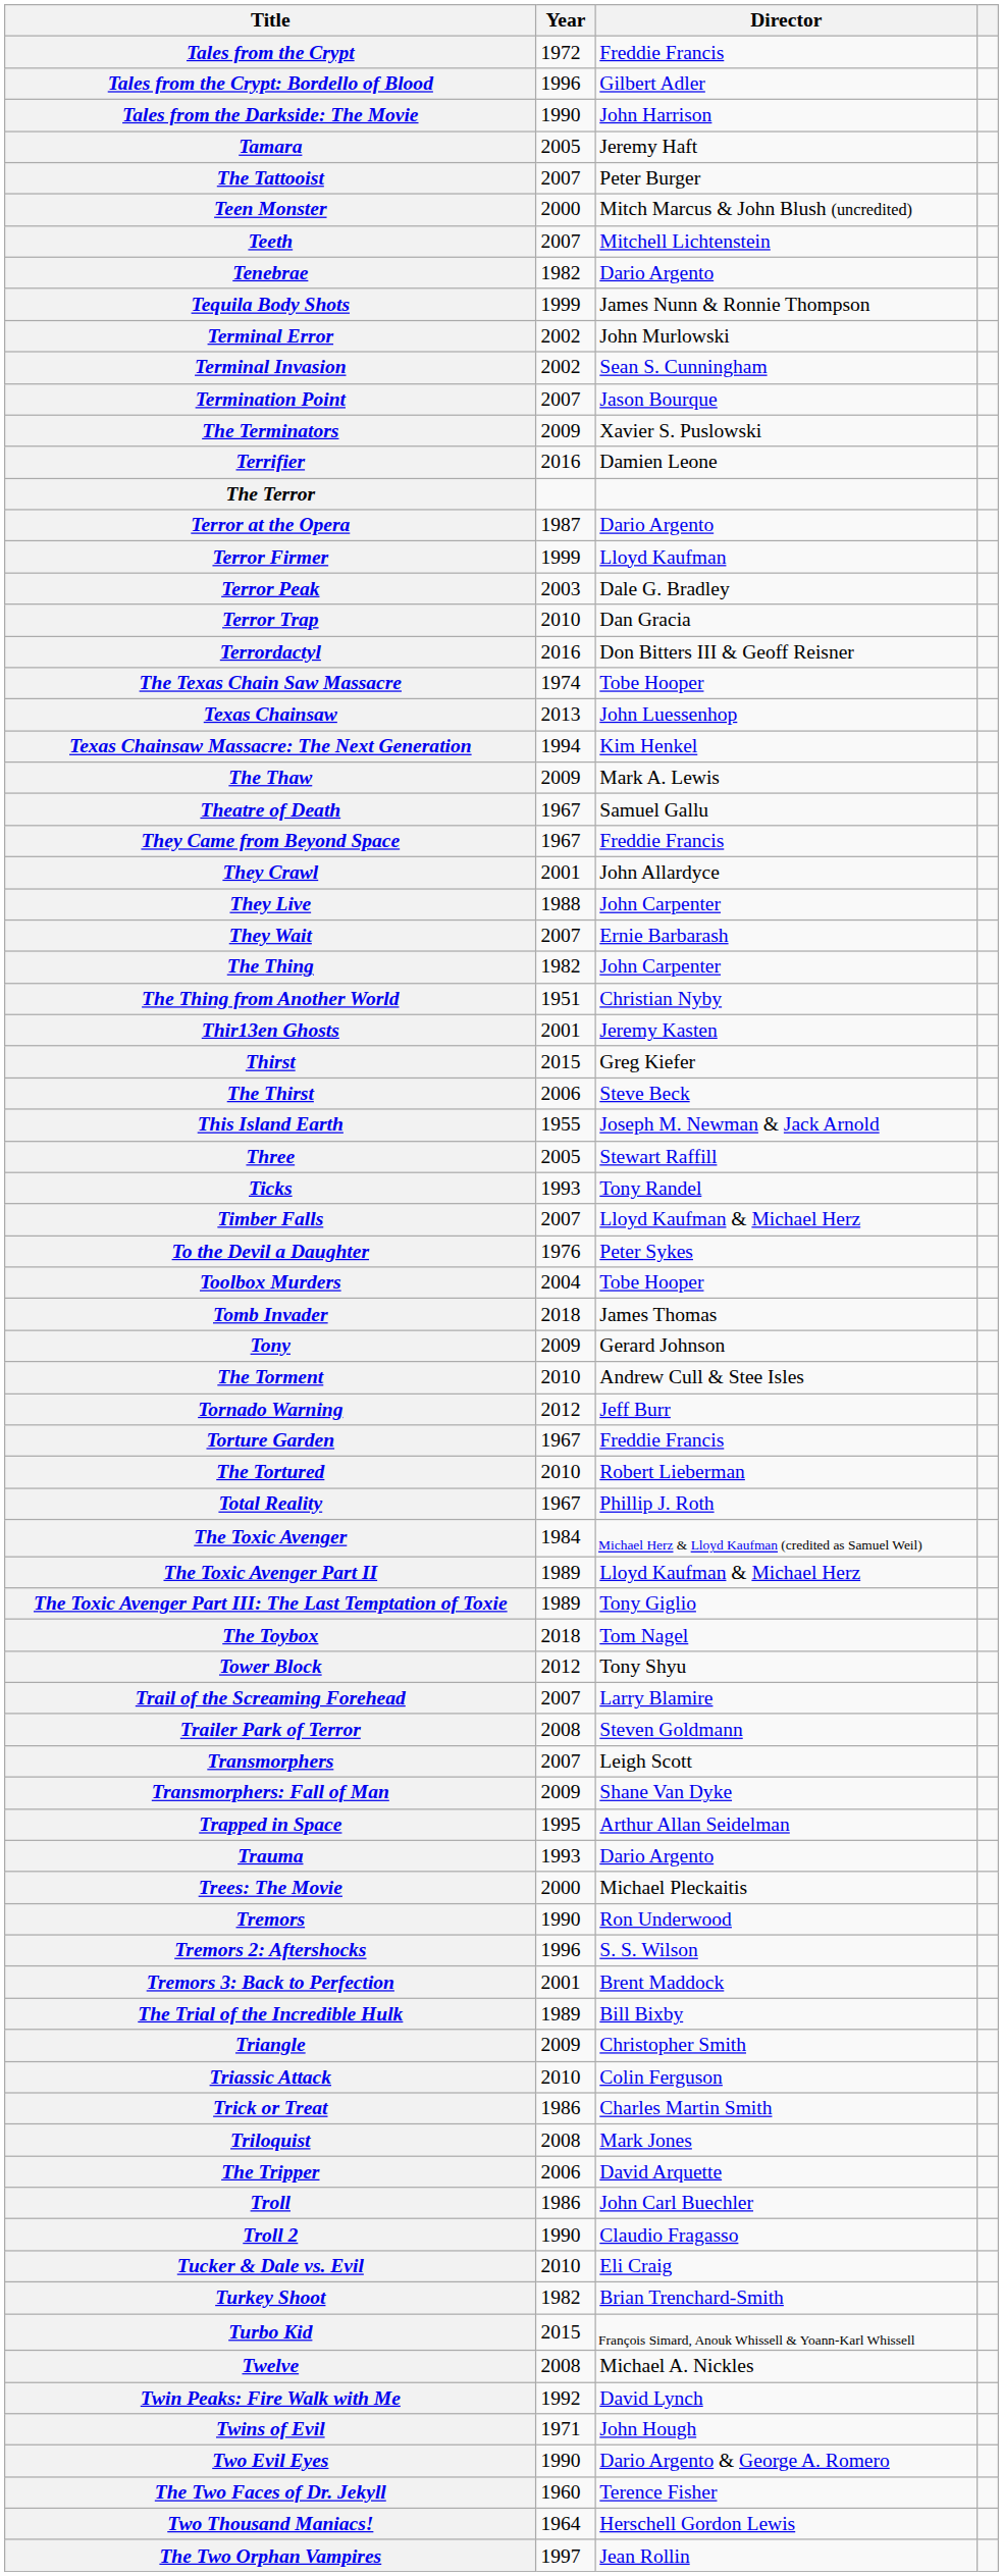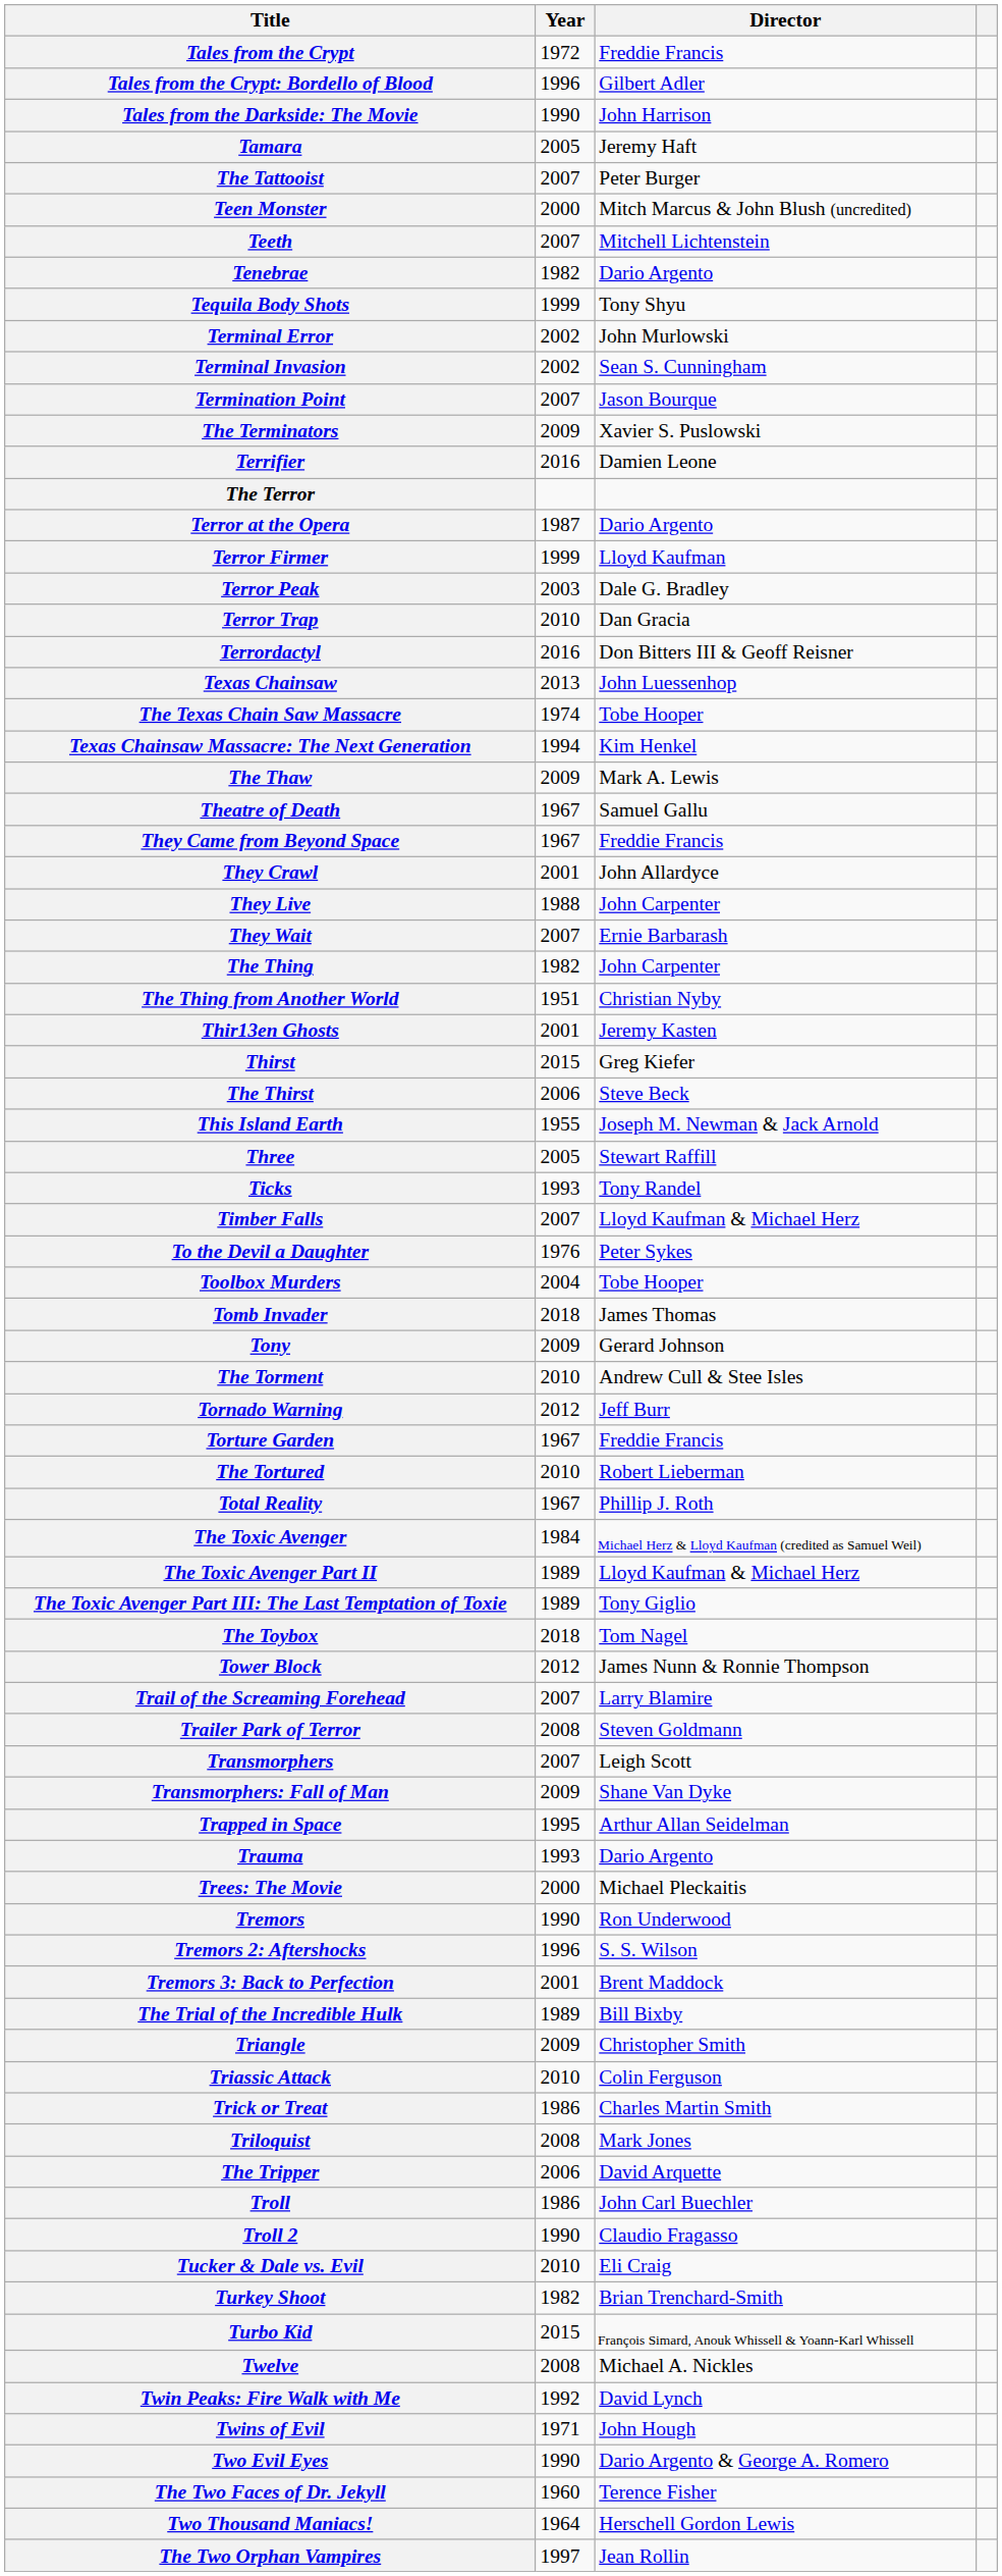 <table style="width:800px;" class="wikitable plainrowheaders sortable">
 <tr>
 <th width="420" scope="col">Title</th>
 <th width="40" scope="col">Year</th>
 <th width="300" scope="col">Director</th>
 <th scope="col"></th>
 </tr>
 <tr>
 <th scope="row"><em><a href='#'>Tales from the Crypt</a></em></th>
 <td>1972</td>
 <td><a href='#'>Freddie Francis</a></td>
 <td></td>
 </tr>
 <tr>
 <th scope="row"><em><a href='#'>Tales from the Crypt: Bordello of Blood</a></em></th>
 <td>1996</td>
 <td><a href='#'>Gilbert Adler</a></td>
 <td></td>
 </tr>
 <tr>
 <th scope="row"><em><a href='#'>Tales from the Darkside: The Movie</a></em></th>
 <td>1990</td>
 <td><a href='#'>John Harrison</a></td>
 <td></td>
 </tr>
 <tr>
 <th scope="row"><em><a href='#'>Tamara</a></em></th>
 <td>2005</td>
 <td>Jeremy Haft</td>
 <td></td>
 </tr>
 <tr>
 <th scope="row"><em><a href='#'>The Tattooist</a></em></th>
 <td>2007</td>
 <td>Peter Burger</td>
 <td align="center"></td>
 </tr>
 <tr>
 <th scope="row"><em><a href='#'>Teen Monster</a></em></th>
 <td>2000</td>
 <td>Mitch Marcus & John Blush <small>(uncredited)</small></td>
 <td></td>
 </tr>
 <tr>
 <th scope="row"><em><a href='#'>Teeth</a></em></th>
 <td>2007</td>
 <td><a href='#'>Mitchell Lichtenstein</a></td>
 <td></td>
 </tr>
 <tr>
 <th scope="row"><em><a href='#'>Tenebrae</a></em></th>
 <td>1982</td>
 <td><a href='#'>Dario Argento</a></td>
 <td align="center"></td>
 </tr>
 <tr>
 <th scope="row"><em><a href='#'>Tequila Body Shots</a></em></th>
 <td>1999</td>
-<td>James Nunn & Ronnie Thompson</td>
+<td>Tony Shyu</td>
 <td></td>
 </tr>
 <tr>
 <th scope="row"><em><a href='#'>Terminal Error</a></em></th>
 <td>2002</td>
 <td>John Murlowski</td>
 <td></td>
 </tr>
 <tr>
 <th scope="row"><em><a href='#'>Terminal Invasion</a></em></th>
 <td>2002</td>
 <td><a href='#'>Sean S. Cunningham</a></td>
 <td></td>
 </tr>
 <tr>
 <th scope="row"><em><a href='#'>Termination Point</a></em></th>
 <td>2007</td>
 <td><a href='#'>Jason Bourque</a></td>
 <td></td>
 </tr>
 <tr>
 <th scope="row"><em><a href='#'>The Terminators</a></em></th>
 <td>2009</td>
 <td>Xavier S. Puslowski</td>
 <td></td>
 </tr>
 <tr>
 <th scope="row"><em><a href='#'>Terrifier</a></em></th>
 <td>2016</td>
 <td>Damien Leone</td>
 <td align="center"></td>
 </tr>
 <tr>
 <th scope="row"><em>The Terror</em> </th>
 <td></td>
 <td></td>
 <td></td>
 </tr>
 <tr>
 <th scope="row"><em><a href='#'>Terror at the Opera</a></em></th>
 <td>1987</td>
 <td><a href='#'>Dario Argento</a></td>
 <td align="center"></td>
 </tr>
 <tr>
 <th scope="row"><em><a href='#'>Terror Firmer</a></em></th>
 <td>1999</td>
 <td><a href='#'>Lloyd Kaufman</a></td>
 <td></td>
 </tr>
 <tr>
 <th scope="row"><em><a href='#'>Terror Peak</a></em></th>
 <td>2003</td>
 <td>Dale G. Bradley</td>
 <td></td>
 </tr>
 <tr>
 <th scope="row"><em><a href='#'>Terror Trap</a></em></th>
 <td>2010</td>
 <td>Dan Gracia</td>
 <td></td>
 </tr>
 <tr>
 <th scope="row"><em><a href='#'>Terrordactyl</a></em></th>
 <td>2016</td>
 <td>Don Bitters III & Geoff Reisner</td>
 <td></td>
 </tr>
 <tr>
+<th scope="row"><em><a href='#'>Texas Chainsaw</a></em></th>
+<td>2013</td>
+<td><a href='#'>John Luessenhop</a></td>
+<td></td>
+</tr>
+<tr>
 <th scope="row"><em><a href='#'>The Texas Chain Saw Massacre</a></em></th>
 <td>1974</td>
 <td><a href='#'>Tobe Hooper</a></td>
 <td align="center"></td>
-</tr>
-<tr>
-<th scope="row"><em><a href='#'>Texas Chainsaw</a></em></th>
-<td>2013</td>
-<td><a href='#'>John Luessenhop</a></td>
-<td></td>
 </tr>
 <tr>
 <th scope="row"><em><a href='#'>Texas Chainsaw Massacre: The Next Generation</a></em></th>
 <td>1994</td>
 <td><a href='#'>Kim Henkel</a></td>
 <td></td>
 </tr>
 <tr>
 <th scope="row"><em><a href='#'>The Thaw</a></em></th>
 <td>2009</td>
 <td>Mark A. Lewis</td>
 <td></td>
 </tr>
 <tr>
 <th scope="row"><em><a href='#'>Theatre of Death</a></em></th>
 <td>1967</td>
 <td>Samuel Gallu</td>
 <td></td>
 </tr>
 <tr>
 <th scope="row"><em><a href='#'>They Came from Beyond Space</a></em></th>
 <td>1967</td>
 <td><a href='#'>Freddie Francis</a></td>
 <td></td>
 </tr>
 <tr>
 <th scope="row"><em><a href='#'>They Crawl</a></em></th>
 <td>2001</td>
 <td>John Allardyce</td>
 <td></td>
 </tr>
 <tr>
 <th scope="row"><em><a href='#'>They Live</a></em></th>
 <td>1988</td>
 <td><a href='#'>John Carpenter</a></td>
 <td align="center"></td>
 </tr>
 <tr>
 <th scope="row"><em><a href='#'>They Wait</a></em></th>
 <td>2007</td>
 <td><a href='#'>Ernie Barbarash</a></td>
 <td></td>
 </tr>
 <tr>
 <th scope="row"><em><a href='#'>The Thing</a></em></th>
 <td>1982</td>
 <td><a href='#'>John Carpenter</a></td>
 <td></td>
 </tr>
 <tr>
 <th scope="row"><em><a href='#'>The Thing from Another World</a></em></th>
 <td>1951</td>
 <td><a href='#'>Christian Nyby</a></td>
 <td align="center"></td>
 </tr>
 <tr>
 <th scope="row"><em><a href='#'>Thir13en Ghosts</a></em></th>
 <td>2001</td>
 <td><a href='#'>Jeremy Kasten</a></td>
 <td></td>
 </tr>
 <tr>
 <th scope="row"><em><a href='#'>Thirst</a></em></th>
 <td>2015</td>
 <td>Greg Kiefer</td>
 <td></td>
 </tr>
 <tr>
 <th scope="row"><em><a href='#'>The Thirst</a></em></th>
 <td>2006</td>
 <td><a href='#'>Steve Beck</a></td>
 <td></td>
 </tr>
 <tr>
 <th scope="row"><em><a href='#'>This Island Earth</a></em></th>
 <td>1955</td>
 <td><a href='#'>Joseph M. Newman</a> & <a href='#'>Jack Arnold</a></td>
 <td align="center"></td>
 </tr>
 <tr>
 <th scope="row"><em><a href='#'>Three</a></em></th>
 <td>2005</td>
 <td><a href='#'>Stewart Raffill</a></td>
 <td></td>
 </tr>
 <tr>
 <th scope="row"><em><a href='#'>Ticks</a></em></th>
 <td>1993</td>
 <td><a href='#'>Tony Randel</a></td>
 <td align="center"></td>
 </tr>
 <tr>
 <th scope="row"><em><a href='#'>Timber Falls</a></em></th>
 <td>2007</td>
 <td><a href='#'>Lloyd Kaufman</a> & <a href='#'>Michael Herz</a></td>
 <td></td>
 </tr>
 <tr>
 <th scope="row"><em><a href='#'>To the Devil a Daughter</a></em></th>
 <td>1976</td>
 <td><a href='#'>Peter Sykes</a></td>
 <td align="center"></td>
 </tr>
 <tr>
 <th scope="row"><em><a href='#'>Toolbox Murders</a></em></th>
 <td>2004</td>
 <td><a href='#'>Tobe Hooper</a></td>
 <td></td>
 </tr>
 <tr>
 <th scope="row"><em><a href='#'>Tomb Invader</a></em></th>
 <td>2018</td>
 <td>James Thomas</td>
 <td></td>
 </tr>
 <tr>
 <th scope="row"><em><a href='#'>Tony</a></em></th>
 <td>2009</td>
 <td>Gerard Johnson</td>
 <td align="center"></td>
 </tr>
 <tr>
 <th scope="row"><em><a href='#'>The Torment</a></em></th>
 <td>2010</td>
 <td>Andrew Cull & Stee Isles</td>
 <td align="center"></td>
 </tr>
 <tr>
 <th scope="row"><em><a href='#'>Tornado Warning</a></em></th>
 <td>2012</td>
 <td><a href='#'>Jeff Burr</a></td>
 <td></td>
 </tr>
 <tr>
 <th scope="row"><em><a href='#'>Torture Garden</a></em></th>
 <td>1967</td>
 <td><a href='#'>Freddie Francis</a></td>
 <td></td>
 </tr>
 <tr>
 <th scope="row"><em><a href='#'>The Tortured</a></em></th>
 <td>2010</td>
 <td><a href='#'>Robert Lieberman</a></td>
 <td></td>
 </tr>
 <tr>
 <th scope="row"><em><a href='#'>Total Reality</a></em></th>
 <td>1967</td>
 <td><a href='#'>Phillip J. Roth</a></td>
 <td></td>
 </tr>
 <tr>
 <th scope="row"><em><a href='#'>The Toxic Avenger</a></em></th>
 <td>1984</td>
 <th style="background:#F9F9F9;font-size:11px;font-weight:normal;text-align:left;line-height:110%"><br><a href='#'>Michael Herz</a> & <a href='#'>Lloyd Kaufman</a> (credited as Samuel Weil)</th>
 <td></td>
 </tr>
 <tr>
 <th scope="row"><em><a href='#'>The Toxic Avenger Part II</a></em></th>
 <td>1989</td>
 <td><a href='#'>Lloyd Kaufman</a> & <a href='#'>Michael Herz</a></td>
 <td></td>
 </tr>
 <tr>
 <th scope="row"><em><a href='#'>The Toxic Avenger Part III: The Last Temptation of Toxie</a></em></th>
 <td>1989</td>
 <td><a href='#'>Tony Giglio</a></td>
 <td></td>
 </tr>
 <tr>
 <th scope="row"><em><a href='#'>The Toybox</a></em></th>
 <td>2018</td>
 <td><a href='#'>Tom Nagel</a></td>
 <td></td>
 </tr>
 <tr>
 <th scope="row"><em><a href='#'>Tower Block</a></em></th>
 <td>2012</td>
-<td>Tony Shyu</td>
+<td>James Nunn & Ronnie Thompson</td>
 <td align="center"></td>
 </tr>
 <tr>
 <th scope="row"><em><a href='#'>Trail of the Screaming Forehead</a></em></th>
 <td>2007</td>
 <td><a href='#'>Larry Blamire</a></td>
 <td></td>
 </tr>
 <tr>
 <th scope="row"><em><a href='#'>Trailer Park of Terror</a></em></th>
 <td>2008</td>
 <td><a href='#'>Steven Goldmann</a></td>
 <td></td>
 </tr>
 <tr>
 <th scope="row"><em><a href='#'>Transmorphers</a></em></th>
 <td>2007</td>
 <td>Leigh Scott</td>
 <td></td>
 </tr>
 <tr>
 <th scope="row"><em><a href='#'>Transmorphers: Fall of Man</a></em></th>
 <td>2009</td>
 <td><a href='#'>Shane Van Dyke</a></td>
 <td></td>
 </tr>
 <tr>
 <th scope="row"><em><a href='#'>Trapped in Space</a></em></th>
 <td>1995</td>
 <td><a href='#'>Arthur Allan Seidelman</a></td>
 <td></td>
 </tr>
 <tr>
 <th scope="row"><em><a href='#'>Trauma</a></em></th>
 <td>1993</td>
 <td><a href='#'>Dario Argento</a></td>
 <td></td>
 </tr>
 <tr>
 <th scope="row"><em><a href='#'>Trees: The Movie</a></em></th>
 <td>2000</td>
 <td>Michael Pleckaitis</td>
 <td></td>
 </tr>
 <tr>
 <th scope="row"><em><a href='#'>Tremors</a></em></th>
 <td>1990</td>
 <td><a href='#'>Ron Underwood</a></td>
 <td align="center"></td>
 </tr>
 <tr>
 <th scope="row"><em><a href='#'>Tremors 2: Aftershocks</a></em></th>
 <td>1996</td>
 <td><a href='#'>S. S. Wilson</a></td>
 <td></td>
 </tr>
 <tr>
 <th scope="row"><em><a href='#'>Tremors 3: Back to Perfection</a></em></th>
 <td>2001</td>
 <td><a href='#'>Brent Maddock</a></td>
 <td></td>
 </tr>
 <tr>
 <th scope="row"><em><a href='#'>The Trial of the Incredible Hulk</a></em></th>
 <td>1989</td>
 <td><a href='#'>Bill Bixby</a></td>
 <td></td>
 </tr>
 <tr>
 <th scope="row"><em><a href='#'>Triangle</a></em></th>
 <td>2009</td>
 <td><a href='#'>Christopher Smith</a></td>
 <td align="center"></td>
 </tr>
 <tr>
 <th scope="row"><em><a href='#'>Triassic Attack</a></em></th>
 <td>2010</td>
 <td><a href='#'>Colin Ferguson</a></td>
 <td></td>
 </tr>
 <tr>
 <th scope="row"><em><a href='#'>Trick or Treat</a></em></th>
 <td>1986</td>
 <td><a href='#'>Charles Martin Smith</a></td>
 <td></td>
 </tr>
 <tr>
 <th scope="row"><em><a href='#'>Triloquist</a></em></th>
 <td>2008</td>
 <td><a href='#'>Mark Jones</a></td>
 <td></td>
 </tr>
 <tr>
 <th scope="row"><em><a href='#'>The Tripper</a></em></th>
 <td>2006</td>
 <td><a href='#'>David Arquette</a></td>
 <td></td>
 </tr>
 <tr>
 <th scope="row"><em><a href='#'>Troll</a></em></th>
 <td>1986</td>
 <td><a href='#'>John Carl Buechler</a></td>
 <td></td>
 </tr>
 <tr>
 <th scope="row"><em><a href='#'>Troll 2</a></em></th>
 <td>1990</td>
 <td><a href='#'>Claudio Fragasso</a></td>
 <td></td>
 </tr>
 <tr>
 <th scope="row"><em><a href='#'>Tucker & Dale vs. Evil</a></em></th>
 <td>2010</td>
 <td><a href='#'>Eli Craig</a></td>
 <td></td>
 </tr>
 <tr>
 <th scope="row"><em><a href='#'>Turkey Shoot</a></em></th>
 <td>1982</td>
 <td><a href='#'>Brian Trenchard-Smith</a></td>
 <td></td>
 </tr>
 <tr>
 <th scope="row"><em><a href='#'>Turbo Kid</a></em></th>
 <td>2015</td>
 <th style="background:#F9F9F9;font-size:11px;font-weight:normal;text-align:left;line-height:110%"><br>François Simard, Anouk Whissell & Yoann-Karl Whissell</th>
 <td></td>
 </tr>
 <tr>
 <th scope="row"><em><a href='#'>Twelve</a></em></th>
 <td>2008</td>
 <td>Michael A. Nickles</td>
 <td></td>
 </tr>
 <tr>
 <th scope="row"><em><a href='#'>Twin Peaks: Fire Walk with Me</a></em></th>
 <td>1992</td>
 <td><a href='#'>David Lynch</a></td>
 <td align="center"></td>
 </tr>
 <tr>
 <th scope="row"><em><a href='#'>Twins of Evil</a></em></th>
 <td>1971</td>
 <td><a href='#'>John Hough</a></td>
 <td></td>
 </tr>
 <tr>
 <th scope="row"><em><a href='#'>Two Evil Eyes</a></em></th>
 <td>1990</td>
 <td><a href='#'>Dario Argento</a> & <a href='#'>George A. Romero</a></td>
 <td></td>
 </tr>
 <tr>
 <th scope="row"><em><a href='#'>The Two Faces of Dr. Jekyll</a></em></th>
 <td>1960</td>
 <td><a href='#'>Terence Fisher</a></td>
 <td></td>
 </tr>
 <tr>
 <th scope="row"><em><a href='#'>Two Thousand Maniacs!</a></em></th>
 <td>1964</td>
 <td><a href='#'>Herschell Gordon Lewis</a></td>
 <td></td>
 </tr>
 <tr>
 <th scope="row"><em><a href='#'>The Two Orphan Vampires</a></em></th>
 <td>1997</td>
 <td><a href='#'>Jean Rollin</a></td>
 <td></td>
 </tr>
 </table>
